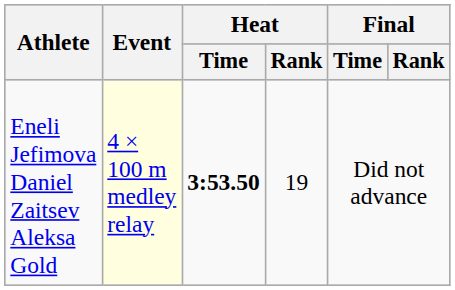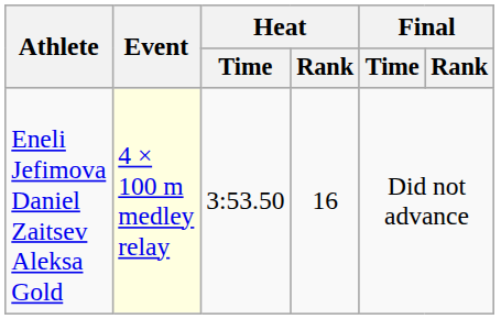 <table class="wikitable" style="text-align:center; font-size:90%; width:30%;">
 <tr>
 <th rowspan="2">Athlete</th>
 <th rowspan="2">Event</th>
 <th colspan="2">Heat</th>
 <th colspan="2">Final</th>
 </tr>
 <tr style="font-size:95%">
 <th>Time</th>
 <th>Rank</th>
 <th>Time</th>
 <th>Rank</th>
 </tr>
 <tr>
 <td align=left> <br><a href='#'>Eneli Jefimova</a> <br><a href='#'>Daniel Zaitsev</a><br><a href='#'>Aleksa Gold</a></td>
 <td align=left style="background: lightyellow;"><a href='#'>4 × 100 m medley relay</a></td>
-<td><strong>3:53.50</strong></td>
-<td>19</td>
+<td>3:53.50</td>
+<td>16</td>
 <td colspan="2">Did not advance</td>
 </tr>
 </table>
